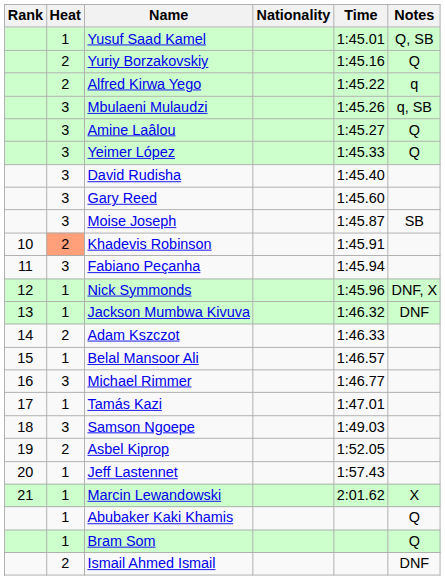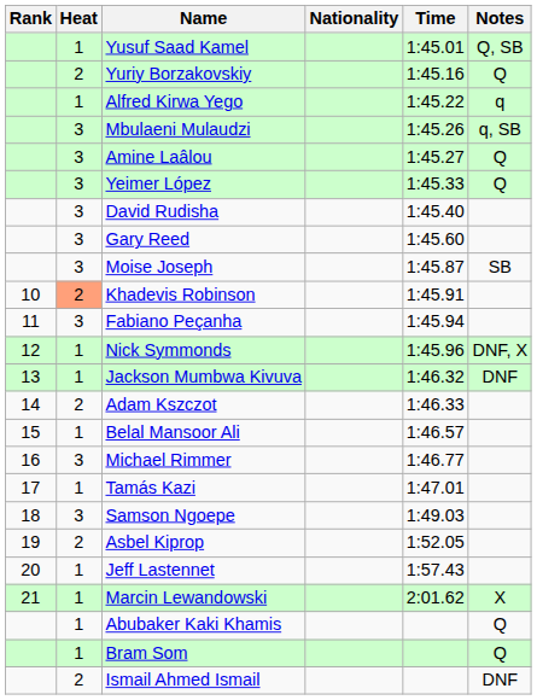 <table class="wikitable sortable" style="text-align:center">
 <tr>
 <th>Rank</th>
 <th>Heat</th>
 <th>Name</th>
 <th>Nationality</th>
 <th>Time</th>
 <th>Notes</th>
 </tr>
 <tr bgcolor=ccffcc>
 <td></td>
 <td>1</td>
 <td align=left><a href='#'>Yusuf Saad Kamel</a></td>
 <td align=left></td>
 <td>1:45.01</td>
 <td>Q, SB</td>
 </tr>
 <tr bgcolor=ccffcc>
 <td></td>
 <td>2</td>
 <td align=left><a href='#'>Yuriy Borzakovskiy</a></td>
 <td align=left></td>
 <td>1:45.16</td>
 <td>Q</td>
 </tr>
 <tr bgcolor=ccffcc>
 <td></td>
-<td>2</td>
+<td>1</td>
 <td align=left><a href='#'>Alfred Kirwa Yego</a></td>
 <td align=left></td>
 <td>1:45.22</td>
 <td>q</td>
 </tr>
 <tr bgcolor=ccffcc>
 <td></td>
 <td>3</td>
 <td align=left><a href='#'>Mbulaeni Mulaudzi</a></td>
 <td align=left></td>
 <td>1:45.26</td>
 <td>q, SB</td>
 </tr>
 <tr bgcolor=ccffcc>
 <td></td>
 <td>3</td>
 <td align=left><a href='#'>Amine Laâlou</a></td>
 <td align=left></td>
 <td>1:45.27</td>
 <td>Q</td>
 </tr>
 <tr bgcolor=ccffcc>
 <td></td>
 <td>3</td>
 <td align=left><a href='#'>Yeimer López</a></td>
 <td align=left></td>
 <td>1:45.33</td>
 <td>Q</td>
 </tr>
 <tr>
 <td></td>
 <td>3</td>
 <td align=left><a href='#'>David Rudisha</a></td>
 <td align=left></td>
 <td>1:45.40</td>
 <td></td>
 </tr>
 <tr>
 <td></td>
 <td>3</td>
 <td align=left><a href='#'>Gary Reed</a></td>
 <td align=left></td>
 <td>1:45.60</td>
 <td></td>
 </tr>
 <tr>
 <td></td>
 <td>3</td>
 <td align=left><a href='#'>Moise Joseph</a></td>
 <td align=left></td>
 <td>1:45.87</td>
 <td>SB</td>
 </tr>
 <tr>
 <td>10</td>
 <td style="background: lightsalmon;">2</td>
 <td align=left><a href='#'>Khadevis Robinson</a></td>
 <td align=left></td>
 <td>1:45.91</td>
 <td></td>
 </tr>
 <tr>
 <td>11</td>
 <td>3</td>
 <td align=left><a href='#'>Fabiano Peçanha</a></td>
 <td align=left></td>
 <td>1:45.94</td>
 <td></td>
 </tr>
 <tr bgcolor=ccffcc>
 <td>12</td>
 <td>1</td>
 <td align=left><a href='#'>Nick Symmonds</a></td>
 <td align=left></td>
 <td>1:45.96</td>
 <td>DNF, X</td>
 </tr>
 <tr bgcolor=ccffcc>
 <td>13</td>
 <td>1</td>
 <td align=left><a href='#'>Jackson Mumbwa Kivuva</a></td>
 <td align=left></td>
 <td>1:46.32</td>
 <td>DNF</td>
 </tr>
 <tr>
 <td>14</td>
 <td>2</td>
 <td align=left><a href='#'>Adam Kszczot</a></td>
 <td align=left></td>
 <td>1:46.33</td>
 <td></td>
 </tr>
 <tr>
 <td>15</td>
 <td>1</td>
 <td align=left><a href='#'>Belal Mansoor Ali</a></td>
 <td align=left></td>
 <td>1:46.57</td>
 <td></td>
 </tr>
 <tr>
 <td>16</td>
 <td>3</td>
 <td align=left><a href='#'>Michael Rimmer</a></td>
 <td align=left></td>
 <td>1:46.77</td>
 <td></td>
 </tr>
 <tr>
 <td>17</td>
 <td>1</td>
 <td align=left><a href='#'>Tamás Kazi</a></td>
 <td align=left></td>
 <td>1:47.01</td>
 <td></td>
 </tr>
 <tr>
 <td>18</td>
 <td>3</td>
 <td align=left><a href='#'>Samson Ngoepe</a></td>
 <td align=left></td>
 <td>1:49.03</td>
 <td></td>
 </tr>
 <tr>
 <td>19</td>
 <td>2</td>
 <td align=left><a href='#'>Asbel Kiprop</a></td>
 <td align=left></td>
 <td>1:52.05</td>
 <td></td>
 </tr>
 <tr>
 <td>20</td>
 <td>1</td>
 <td align=left><a href='#'>Jeff Lastennet</a></td>
 <td align=left></td>
 <td>1:57.43</td>
 <td></td>
 </tr>
 <tr bgcolor=ccffcc>
 <td>21</td>
 <td>1</td>
 <td align=left><a href='#'>Marcin Lewandowski</a></td>
 <td align=left></td>
 <td>2:01.62</td>
 <td>X</td>
 </tr>
 <tr>
 <td></td>
 <td>1</td>
 <td align=left><a href='#'>Abubaker Kaki Khamis</a></td>
 <td align=left></td>
 <td></td>
 <td>Q</td>
 </tr>
 <tr bgcolor=ccffcc>
 <td></td>
 <td>1</td>
 <td align=left><a href='#'>Bram Som</a></td>
 <td align=left></td>
 <td></td>
 <td>Q</td>
 </tr>
 <tr>
 <td></td>
 <td>2</td>
 <td align=left><a href='#'>Ismail Ahmed Ismail</a></td>
 <td align=left></td>
 <td></td>
 <td>DNF</td>
 </tr>
 </table>
